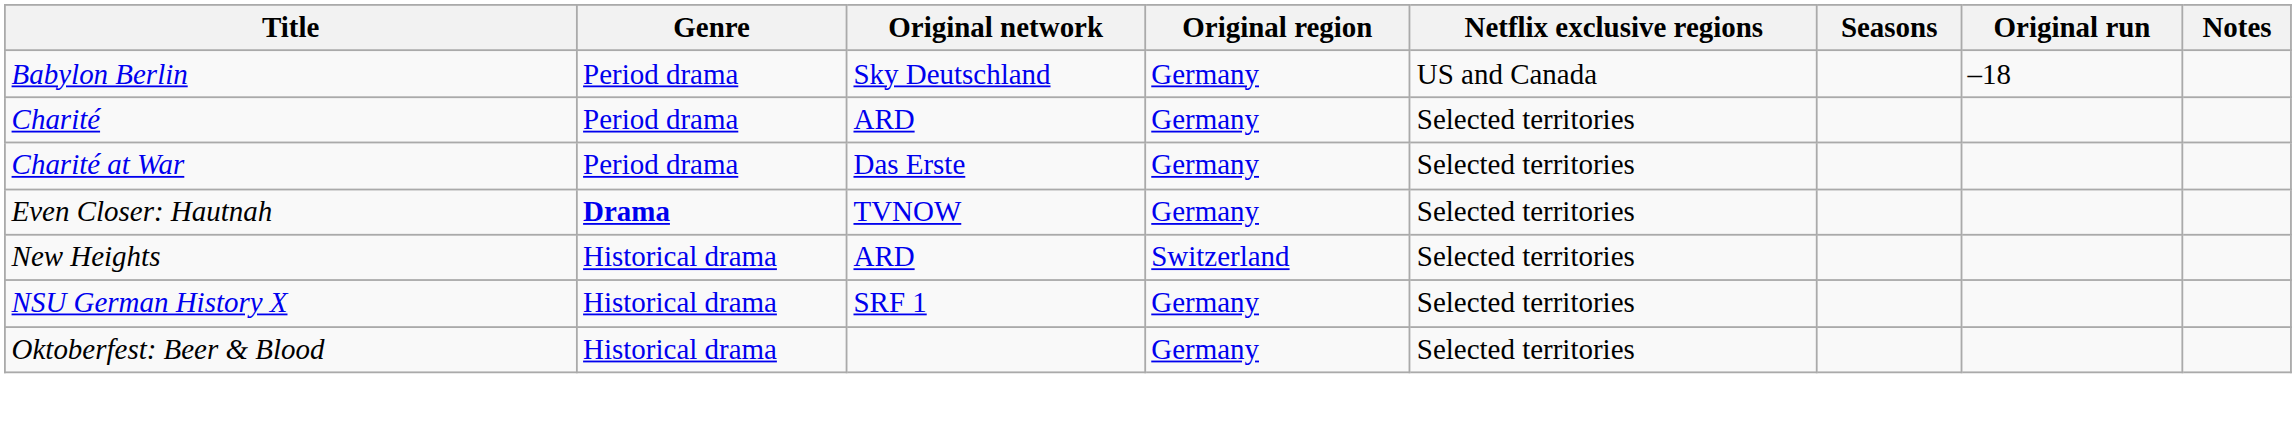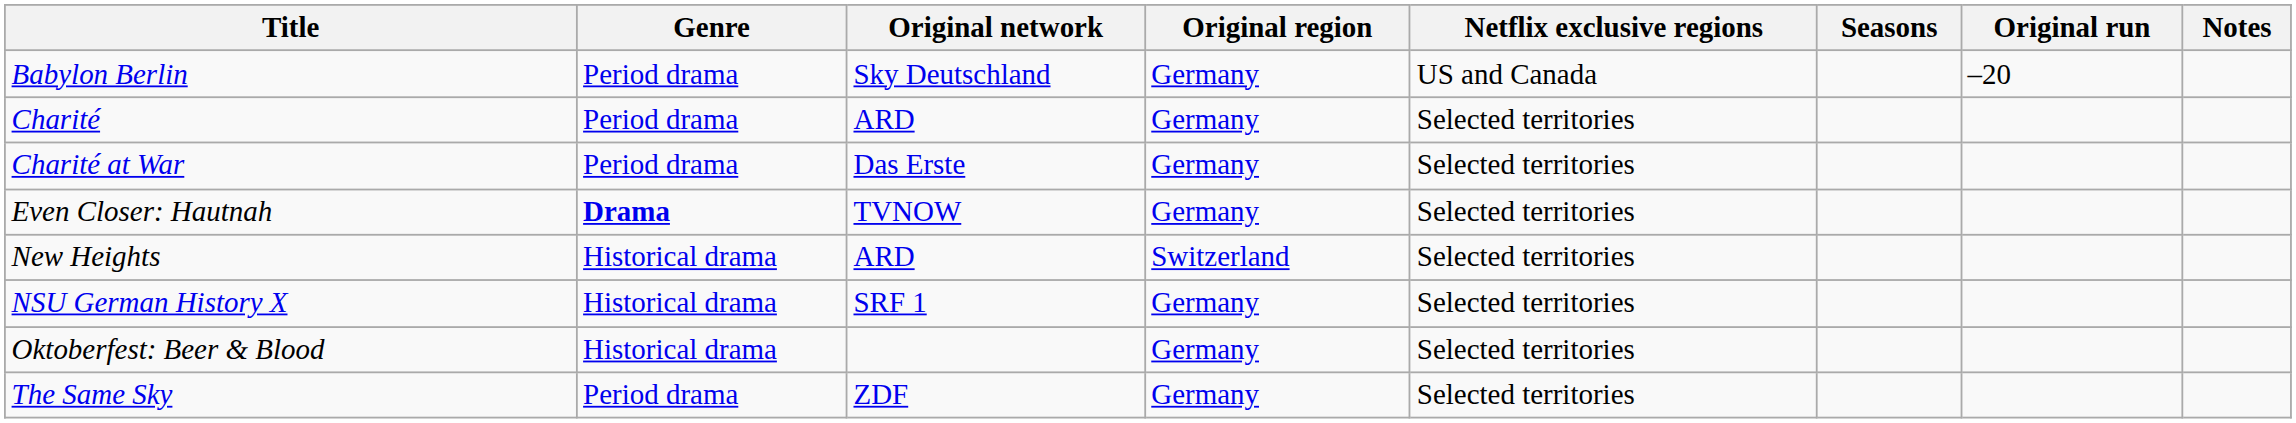 <table class="wikitable sortable" style="width:100%;">
 <tr>
 <th scope="col" style="width:25%;">Title</th>
 <th>Genre</th>
 <th>Original network</th>
 <th>Original region</th>
 <th>Netflix exclusive regions</th>
 <th>Seasons</th>
 <th>Original run</th>
 <th>Notes</th>
 </tr>
 <tr>
 <td><em><a href='#'>Babylon Berlin</a></em></td>
 <td><a href='#'>Period drama</a></td>
 <td><a href='#'>Sky Deutschland</a></td>
 <td><a href='#'>Germany</a></td>
 <td>US and Canada</td>
 <td></td>
-<td>–18</td>
+<td>–20</td>
 <td></td>
 </tr>
 <tr>
 <td><em><a href='#'>Charité</a></em></td>
 <td><a href='#'>Period drama</a></td>
 <td><a href='#'>ARD</a></td>
 <td><a href='#'>Germany</a></td>
 <td>Selected territories</td>
 <td></td>
 <td></td>
 <td></td>
 </tr>
 <tr>
 <td><em><a href='#'>Charité at War</a></em></td>
 <td><a href='#'>Period drama</a></td>
 <td><a href='#'>Das Erste</a></td>
 <td><a href='#'>Germany</a></td>
 <td>Selected territories</td>
 <td></td>
 <td></td>
 <td></td>
 </tr>
 <tr>
 <td><em>Even Closer: Hautnah</em></td>
 <td><strong><a href='#'>Drama</a></strong></td>
 <td><a href='#'>TVNOW</a></td>
 <td><a href='#'>Germany</a></td>
 <td>Selected territories</td>
 <td></td>
 <td></td>
 <td></td>
 </tr>
 <tr>
 <td><em>New Heights</em></td>
 <td><a href='#'>Historical drama</a></td>
 <td><a href='#'>ARD</a></td>
 <td><a href='#'>Switzerland</a></td>
 <td>Selected territories</td>
 <td></td>
 <td></td>
 <td></td>
 </tr>
 <tr>
 <td><em><a href='#'>NSU German History X</a></em></td>
 <td><a href='#'>Historical drama</a></td>
 <td><a href='#'>SRF 1</a></td>
 <td><a href='#'>Germany</a></td>
 <td>Selected territories</td>
 <td></td>
 <td></td>
 <td></td>
 </tr>
 <tr>
 <td><em>Oktoberfest: Beer & Blood</em></td>
 <td><a href='#'>Historical drama</a></td>
 <td></td>
 <td><a href='#'>Germany</a></td>
 <td>Selected territories</td>
 <td></td>
 <td></td>
 <td></td>
 </tr>
+<tr>
+<td><em><a href='#'>The Same Sky</a></em></td>
+<td><a href='#'>Period drama</a></td>
+<td><a href='#'>ZDF</a></td>
+<td><a href='#'>Germany</a></td>
+<td>Selected territories</td>
+<td></td>
+<td></td>
+<td></td>
+</tr>
 </table>
